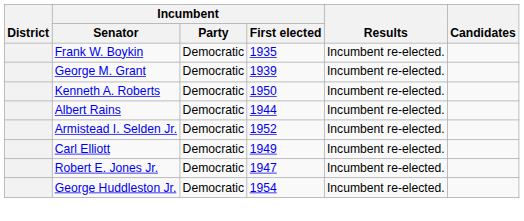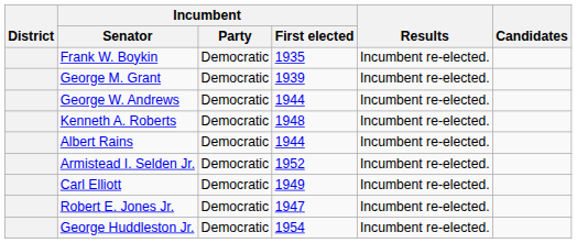 <table class=wikitable>
 <tr valign=bottom>
 <th rowspan=2>District</th>
 <th colspan=3>Incumbent</th>
 <th rowspan=2>Results</th>
 <th rowspan=2>Candidates</th>
 </tr>
 <tr>
 <th>Senator</th>
 <th>Party</th>
 <th>First elected</th>
 </tr>
 <tr>
 <th></th>
 <td><a href='#'>Frank W. Boykin</a></td>
 <td>Democratic</td>
 <td><a href='#'>1935 </a></td>
 <td>Incumbent re-elected.</td>
 <td nowrap></td>
 </tr>
 <tr>
 <th></th>
 <td><a href='#'>George M. Grant</a></td>
 <td>Democratic</td>
 <td><a href='#'>1939</a></td>
 <td>Incumbent re-elected.</td>
 <td nowrap></td>
 </tr>
 <tr>
 <th></th>
+<td><a href='#'>George W. Andrews</a></td>
+<td>Democratic</td>
+<td><a href='#'>1944</a></td>
+<td>Incumbent re-elected.</td>
+<td nowrap></td>
+</tr>
+<tr>
+<th></th>
 <td><a href='#'>Kenneth A. Roberts</a></td>
 <td>Democratic</td>
-<td><a href='#'>1950</a></td>
+<td><a href='#'>1948</a></td>
 <td>Incumbent re-elected.</td>
 <td nowrap></td>
 </tr>
 <tr>
 <th></th>
 <td><a href='#'>Albert Rains</a></td>
 <td>Democratic</td>
 <td><a href='#'>1944</a></td>
 <td>Incumbent re-elected.</td>
 <td nowrap></td>
 </tr>
 <tr>
 <th></th>
 <td><a href='#'>Armistead I. Selden Jr.</a></td>
 <td>Democratic</td>
 <td><a href='#'>1952</a></td>
 <td>Incumbent re-elected.</td>
 <td nowrap></td>
 </tr>
 <tr>
 <th></th>
 <td><a href='#'>Carl Elliott</a></td>
 <td>Democratic</td>
 <td><a href='#'>1949</a></td>
 <td>Incumbent re-elected.</td>
 <td nowrap></td>
 </tr>
 <tr>
 <th></th>
 <td><a href='#'>Robert E. Jones Jr.</a></td>
 <td>Democratic</td>
 <td><a href='#'>1947 </a></td>
 <td>Incumbent re-elected.</td>
 <td nowrap></td>
 </tr>
 <tr>
 <th></th>
 <td><a href='#'>George Huddleston Jr.</a></td>
 <td>Democratic</td>
 <td><a href='#'>1954</a></td>
 <td>Incumbent re-elected.</td>
 <td nowrap></td>
 </tr>
 </table>
